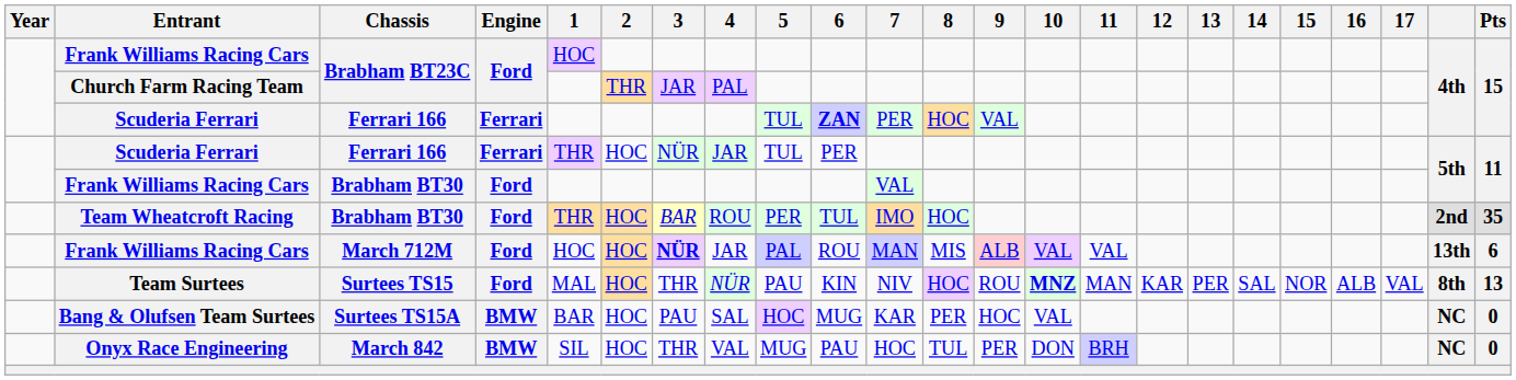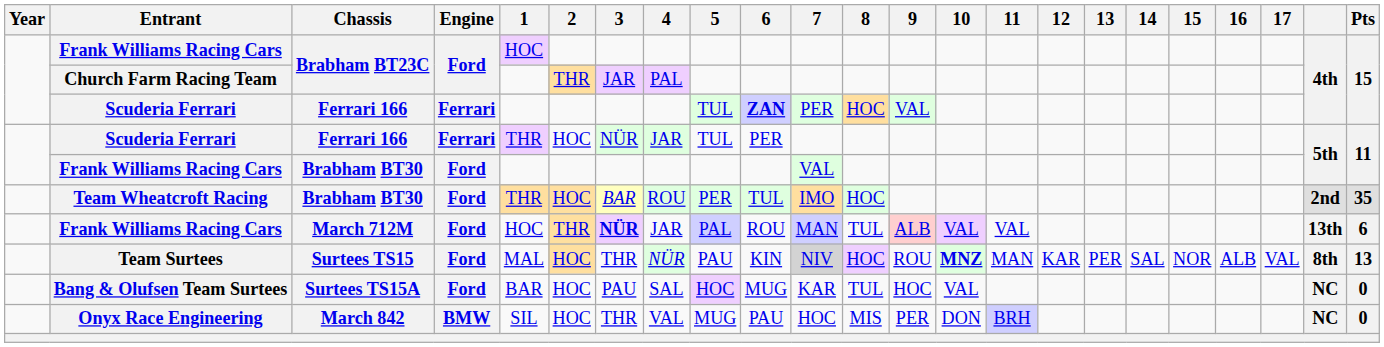 <table class="wikitable" style="text-align:center; font-size:90%">
 <tr>
 <th>Year</th>
 <th>Entrant</th>
 <th>Chassis</th>
 <th>Engine</th>
 <th>1</th>
 <th>2</th>
 <th>3</th>
 <th>4</th>
 <th>5</th>
 <th>6</th>
 <th>7</th>
 <th>8</th>
 <th>9</th>
 <th>10</th>
 <th>11</th>
 <th>12</th>
 <th>13</th>
 <th>14</th>
 <th>15</th>
 <th>16</th>
 <th>17</th>
 <th></th>
 <th>Pts</th>
 </tr>
 <tr>
 <td rowspan=3></td>
 <th><a href='#'>Frank Williams Racing Cars</a></th>
 <th rowspan=2><a href='#'>Brabham</a> <a href='#'>BT23C</a></th>
 <th rowspan=2><a href='#'>Ford</a></th>
 <td style="background:#EFCFFF;"><a href='#'>HOC</a><br></td>
 <td></td>
 <td></td>
 <td></td>
 <td></td>
 <td></td>
 <td></td>
 <td></td>
 <td></td>
 <td></td>
 <td></td>
 <td></td>
 <td></td>
 <td></td>
 <td></td>
 <td></td>
 <td></td>
 <th rowspan=3>4th</th>
 <th rowspan=3>15</th>
 </tr>
 <tr>
 <th>Church Farm Racing Team</th>
 <td></td>
 <td style="background:#FFDF9F;"><a href='#'>THR</a><br><small></small></td>
 <td style="background:#EFCFFF;"><a href='#'>JAR</a><br></td>
 <td style="background:#EFCFFF;"><a href='#'>PAL</a><br></td>
 <td></td>
 <td></td>
 <td></td>
 <td></td>
 <td></td>
 <td></td>
 <td></td>
 <td></td>
 <td></td>
 <td></td>
 <td></td>
 <td></td>
 <td></td>
 </tr>
 <tr>
 <th><a href='#'>Scuderia Ferrari</a></th>
 <th><a href='#'>Ferrari 166</a></th>
 <th><a href='#'>Ferrari</a></th>
 <td></td>
 <td></td>
 <td></td>
 <td></td>
 <td style="background:#DFFFDF;"><a href='#'>TUL</a><br><small></small></td>
 <td style="background:#CFCFFF;"><strong><a href='#'>ZAN</a></strong><br></td>
 <td style="background:#DFFFDF;"><a href='#'>PER</a><br><small></small></td>
 <td style="background:#FFDF9F;"><a href='#'>HOC</a><br></td>
 <td style="background:#DFFFDF;"><a href='#'>VAL</a><br></td>
 <td></td>
 <td></td>
 <td></td>
 <td></td>
 <td></td>
 <td></td>
 <td></td>
 <td></td>
 </tr>
 <tr>
 <td rowspan=2></td>
 <th><a href='#'>Scuderia Ferrari</a></th>
 <th><a href='#'>Ferrari 166</a></th>
 <th><a href='#'>Ferrari</a></th>
 <td style="background:#EFCFFF;"><a href='#'>THR</a><br></td>
 <td><a href='#'>HOC</a></td>
 <td style="background:#DFFFDF;"><a href='#'>NÜR</a><br><small></small></td>
 <td style="background:#DFFFDF;"><a href='#'>JAR</a><br><small></small></td>
 <td><a href='#'>TUL</a></td>
 <td><a href='#'>PER</a></td>
 <td></td>
 <td></td>
 <td></td>
 <td></td>
 <td></td>
 <td></td>
 <td></td>
 <td></td>
 <td></td>
 <td></td>
 <td></td>
 <th rowspan=2>5th</th>
 <th rowspan=2>11</th>
 </tr>
 <tr>
 <th><a href='#'>Frank Williams Racing Cars</a></th>
 <th><a href='#'>Brabham</a> <a href='#'>BT30</a></th>
 <th><a href='#'>Ford</a></th>
 <td></td>
 <td></td>
 <td></td>
 <td></td>
 <td></td>
 <td></td>
 <td style="background:#DFFFDF;"><a href='#'>VAL</a><br></td>
 <td></td>
 <td></td>
 <td></td>
 <td></td>
 <td></td>
 <td></td>
 <td></td>
 <td></td>
 <td></td>
 <td></td>
 </tr>
 <tr>
 <td></td>
 <th><a href='#'>Team Wheatcroft Racing</a></th>
 <th><a href='#'>Brabham</a> <a href='#'>BT30</a></th>
 <th><a href='#'>Ford</a></th>
 <td style="background:#FFDF9F;"><a href='#'>THR</a><br><small></small></td>
 <td style="background:#FFDF9F;"><a href='#'>HOC</a><br></td>
 <td style="background:#FFFFBF;"><em><a href='#'>BAR</a></em><br></td>
 <td style="background:#DFFFDF;"><a href='#'>ROU</a><br><small></small></td>
 <td style="background:#DFFFDF;"><a href='#'>PER</a><br><small></small></td>
 <td style="background:#DFFFDF;"><a href='#'>TUL</a><br><small></small></td>
 <td style="background:#FFDF9F;"><a href='#'>IMO</a><br></td>
 <td style="background:#DFFFDF;"><a href='#'>HOC</a><br></td>
 <td></td>
 <td></td>
 <td></td>
 <td></td>
 <td></td>
 <td></td>
 <td></td>
 <td></td>
 <td></td>
 <th style="background:#DFDFDF;">2nd</th>
 <th style="background:#DFDFDF;">35</th>
 </tr>
 <tr>
 <td></td>
 <th><a href='#'>Frank Williams Racing Cars</a></th>
 <th><a href='#'>March 712M</a></th>
 <th><a href='#'>Ford</a></th>
 <td><a href='#'>HOC</a></td>
-<td style="background:#FFDF9F;"><a href='#'>HOC</a><br></td>
+<td style="background:#FFDF9F;"><a href='#'>THR</a><br><small></small></td>
 <td style="background:#EFCFFF;"><strong><a href='#'>NÜR</a></strong><br></td>
 <td><a href='#'>JAR</a></td>
 <td style="background:#CFCFFF;"><a href='#'>PAL</a><br></td>
 <td><a href='#'>ROU</a></td>
 <td style="background:#CFCFFF;"><a href='#'>MAN</a><br></td>
-<td><a href='#'>MIS</a></td>
+<td><a href='#'>TUL</a></td>
 <td style="background:#FFCFCF;"><a href='#'>ALB</a><br></td>
 <td style="background:#EFCFFF;"><a href='#'>VAL</a><br></td>
 <td><a href='#'>VAL</a></td>
 <td></td>
 <td></td>
 <td></td>
 <td></td>
 <td></td>
 <td></td>
 <th>13th</th>
 <th>6</th>
 </tr>
 <tr>
 <td></td>
 <th>Team Surtees</th>
 <th><a href='#'>Surtees TS15</a></th>
 <th><a href='#'>Ford</a></th>
 <td><a href='#'>MAL</a></td>
 <td style="background:#FFDF9F;"><a href='#'>HOC</a><br></td>
 <td><a href='#'>THR</a></td>
 <td style="background:#DFFFDF;"><em><a href='#'>NÜR</a></em><br><small></small></td>
 <td><a href='#'>PAU</a></td>
 <td><a href='#'>KIN</a></td>
-<td><a href='#'>NIV</a></td>
+<td style="background: lightgrey;"><a href='#'>NIV</a></td>
 <td style="background:#EFCFFF;"><a href='#'>HOC</a><br></td>
 <td><a href='#'>ROU</a></td>
 <td style="background:#DFFFDF;"><strong><a href='#'>MNZ</a><br></strong></td>
 <td><a href='#'>MAN</a></td>
 <td><a href='#'>KAR</a></td>
 <td><a href='#'>PER</a></td>
 <td><a href='#'>SAL</a></td>
 <td><a href='#'>NOR</a></td>
 <td><a href='#'>ALB</a></td>
 <td><a href='#'>VAL</a></td>
 <th>8th</th>
 <th>13</th>
 </tr>
 <tr>
 <td></td>
 <th><a href='#'>Bang & Olufsen</a> Team Surtees</th>
 <th><a href='#'>Surtees TS15A</a></th>
-<th><a href='#'>BMW</a></th>
+<th><a href='#'>Ford</a></th>
 <td><a href='#'>BAR</a></td>
 <td><a href='#'>HOC</a></td>
 <td><a href='#'>PAU</a></td>
 <td><a href='#'>SAL</a></td>
 <td style="background:#EFCFFF;"><a href='#'>HOC</a><br></td>
 <td><a href='#'>MUG</a></td>
 <td><a href='#'>KAR</a></td>
-<td><a href='#'>PER</a></td>
+<td><a href='#'>TUL</a></td>
 <td><a href='#'>HOC</a></td>
 <td><a href='#'>VAL</a></td>
 <td></td>
 <td></td>
 <td></td>
 <td></td>
 <td></td>
 <td></td>
 <td></td>
 <th>NC</th>
 <th>0</th>
 </tr>
 <tr>
 <td></td>
 <th><a href='#'>Onyx Race Engineering</a></th>
 <th><a href='#'>March 842</a></th>
 <th><a href='#'>BMW</a></th>
 <td><a href='#'>SIL</a></td>
 <td><a href='#'>HOC</a></td>
 <td><a href='#'>THR</a></td>
 <td><a href='#'>VAL</a></td>
 <td><a href='#'>MUG</a></td>
 <td><a href='#'>PAU</a></td>
 <td><a href='#'>HOC</a></td>
-<td><a href='#'>TUL</a></td>
+<td><a href='#'>MIS</a></td>
 <td><a href='#'>PER</a></td>
 <td><a href='#'>DON</a></td>
 <td style="background:#CFCFFF;"><a href='#'>BRH</a><br></td>
 <td></td>
 <td></td>
 <td></td>
 <td></td>
 <td></td>
 <td></td>
 <th>NC</th>
 <th>0</th>
 </tr>
 <tr>
 <th colspan=23></th>
 </tr>
 </table>
